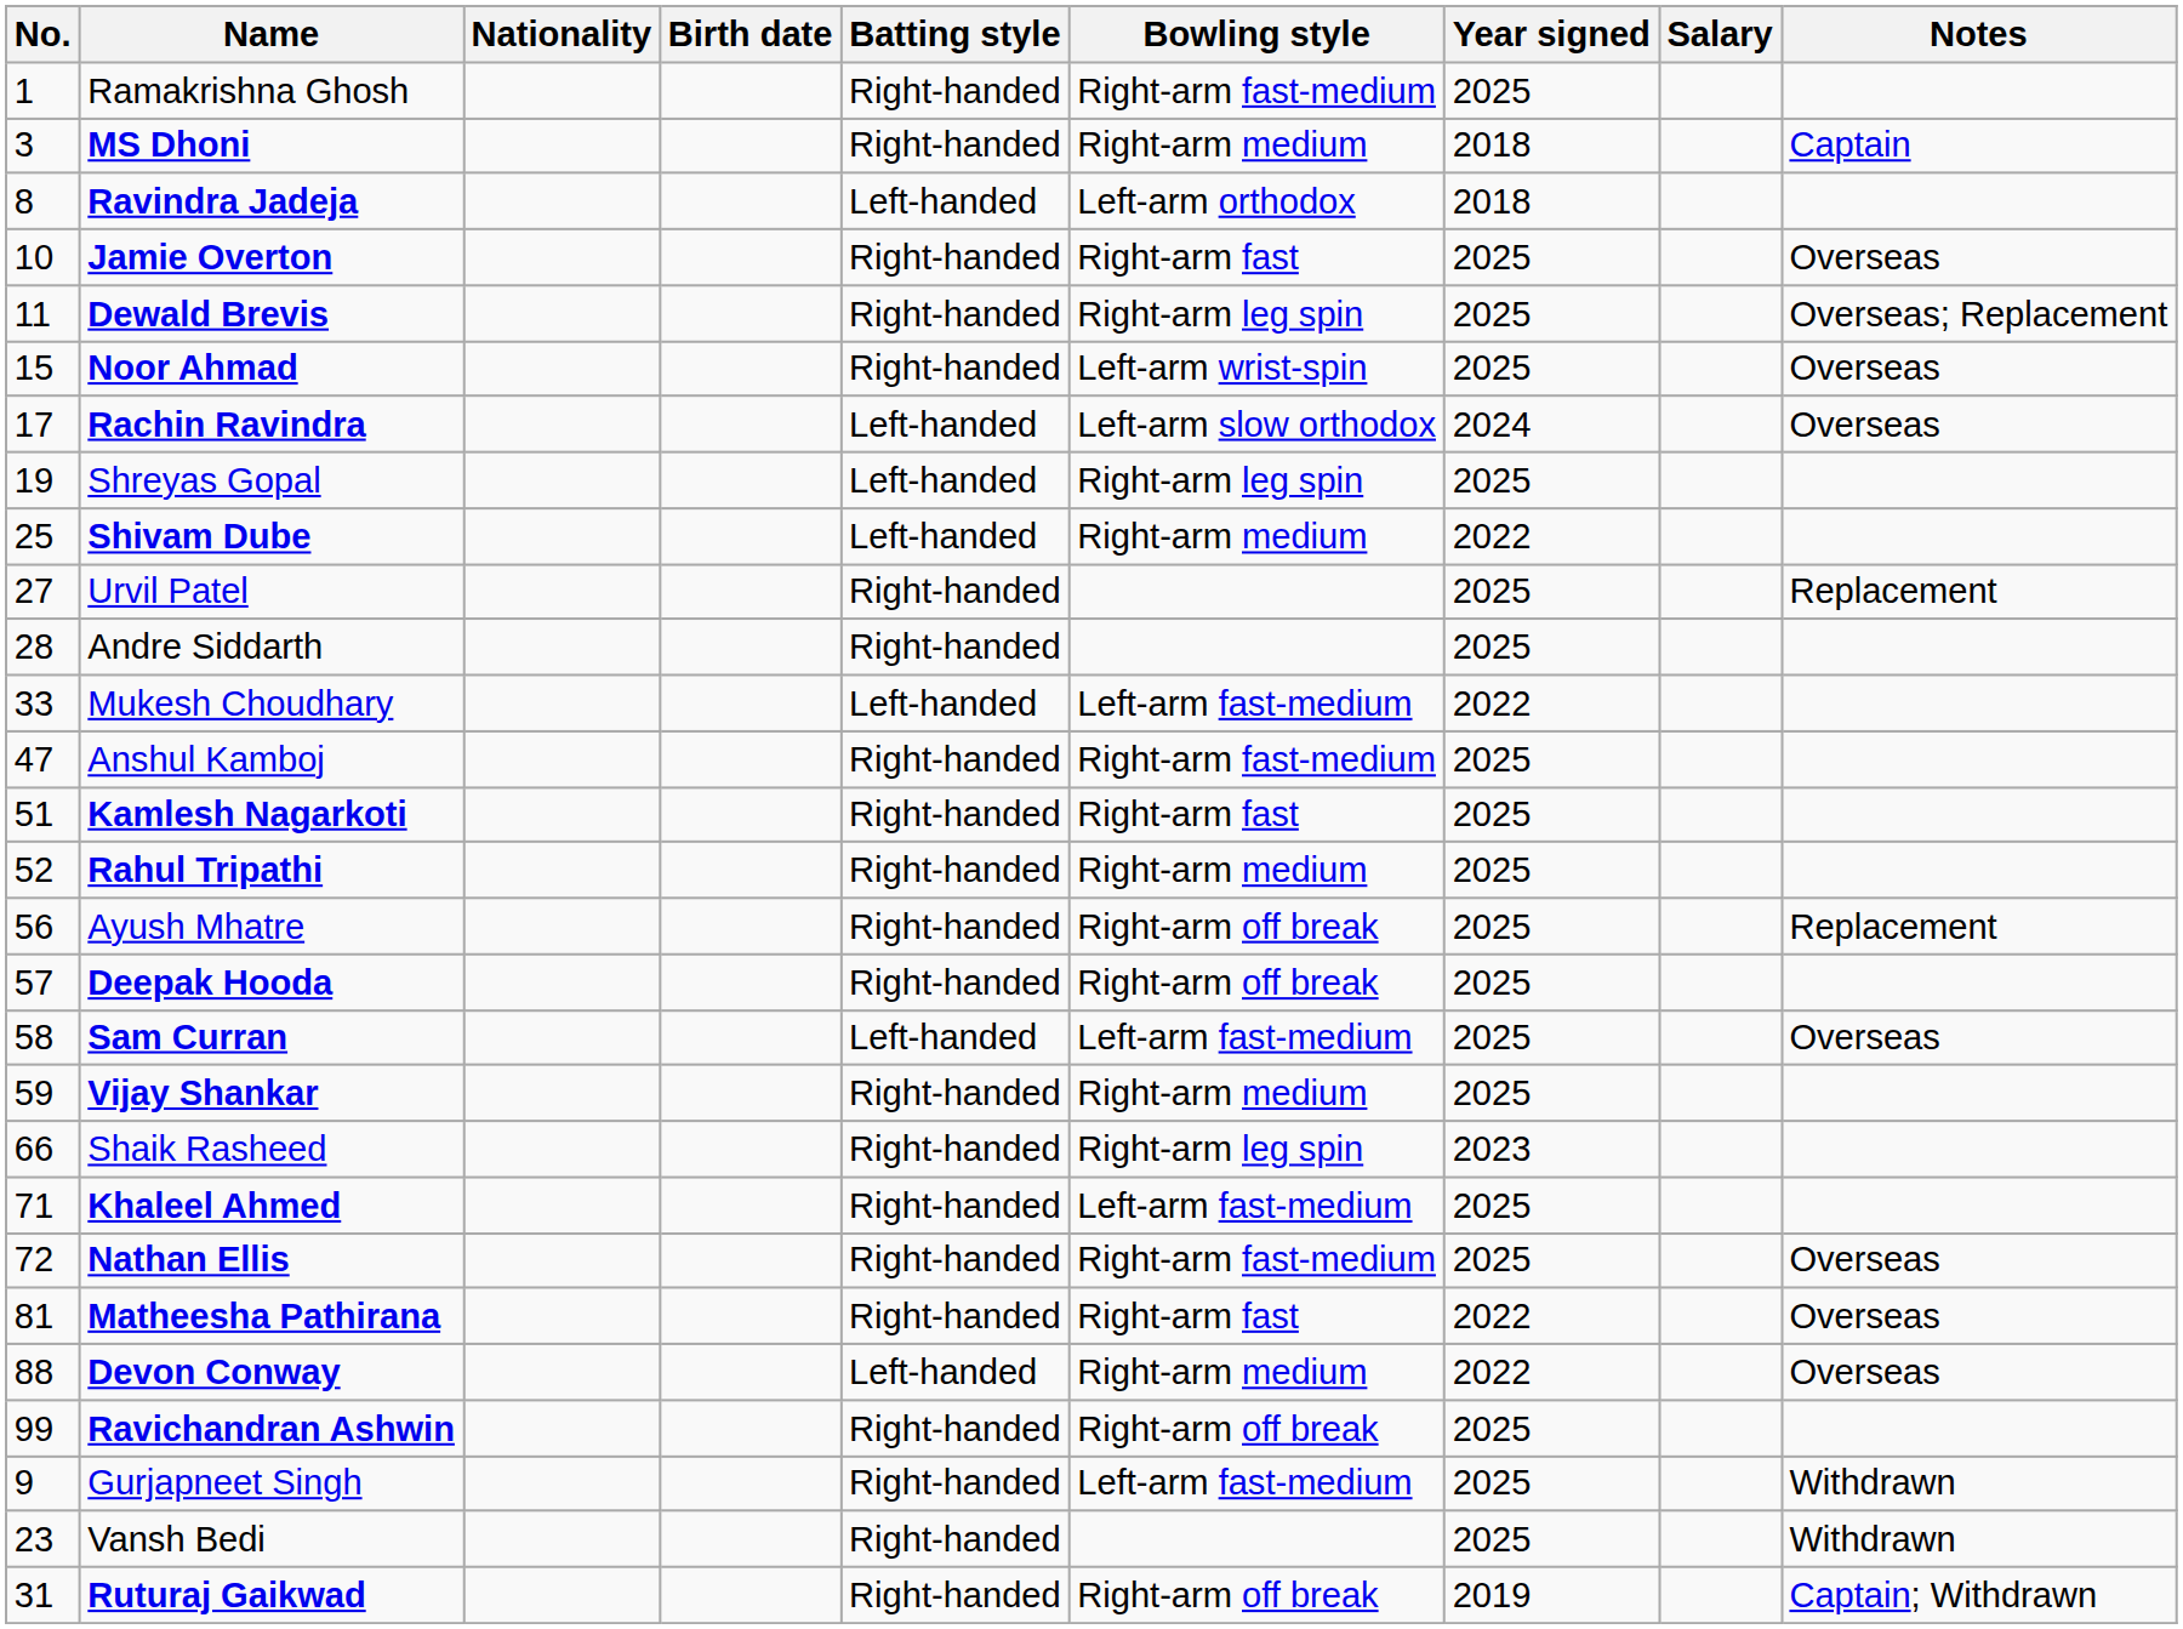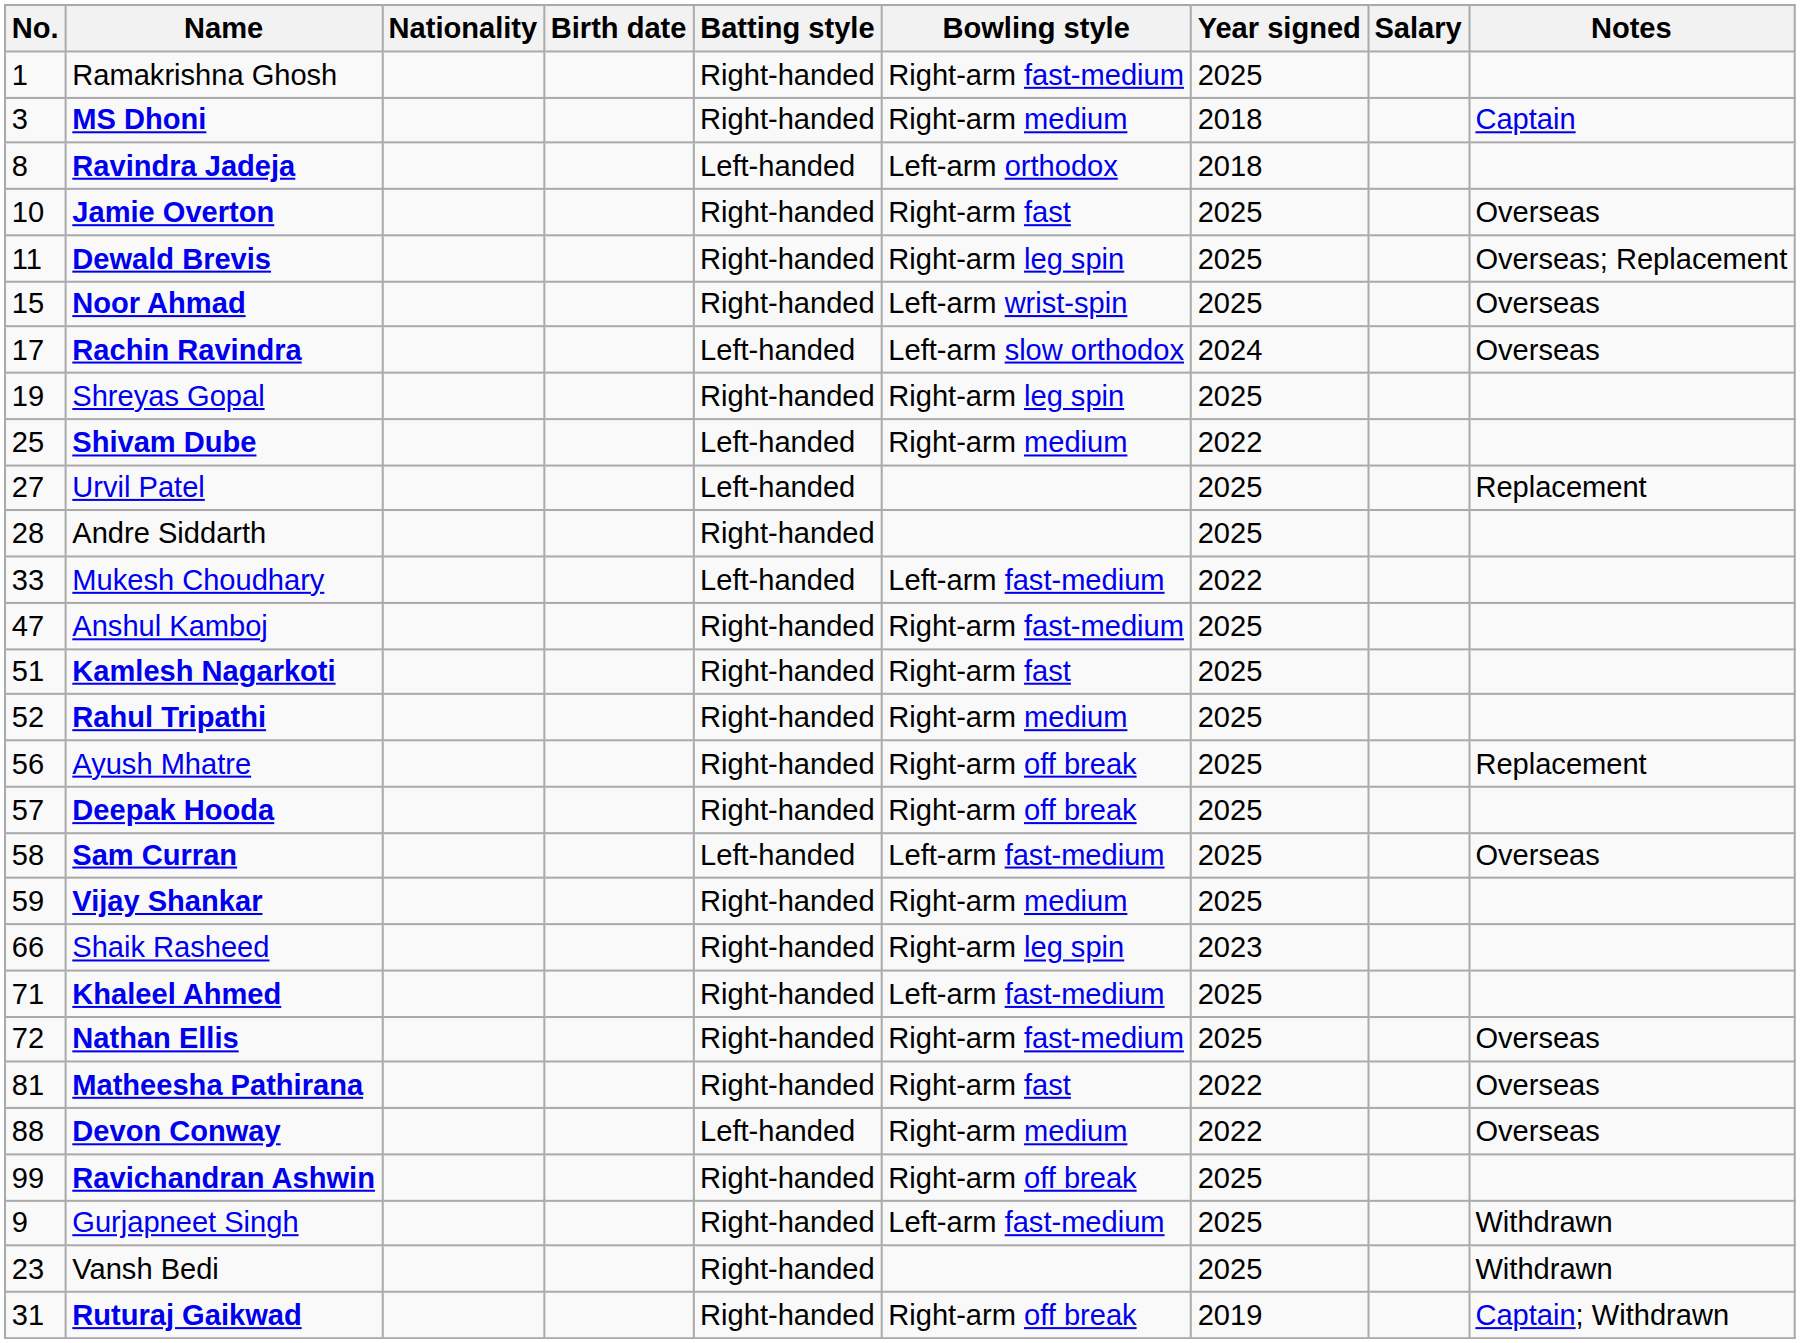 <table class="wikitable" style="font-size:90%;">
 <tr>
 <th>No.</th>
 <th>Name</th>
 <th>Nationality</th>
 <th>Birth date</th>
 <th>Batting style</th>
 <th>Bowling style</th>
 <th>Year signed</th>
 <th>Salary</th>
 <th>Notes</th>
 </tr>
 <tr>
 <td>1</td>
 <td>Ramakrishna Ghosh</td>
 <td></td>
 <td></td>
 <td>Right-handed</td>
 <td>Right-arm <a href='#'>fast-medium</a></td>
 <td>2025</td>
 <td></td>
 <td></td>
 </tr>
 <tr>
 <td>3</td>
 <td><strong><a href='#'>MS Dhoni</a></strong></td>
 <td></td>
 <td></td>
 <td>Right-handed</td>
 <td>Right-arm <a href='#'>medium</a></td>
 <td>2018</td>
 <td></td>
 <td><a href='#'>Captain</a></td>
 </tr>
 <tr>
 <td>8</td>
 <td><strong><a href='#'>Ravindra Jadeja</a></strong></td>
 <td></td>
 <td></td>
 <td>Left-handed</td>
 <td>Left-arm <a href='#'>orthodox</a></td>
 <td>2018</td>
 <td></td>
 <td></td>
 </tr>
 <tr>
 <td>10</td>
 <td><strong><a href='#'>Jamie Overton</a></strong></td>
 <td></td>
 <td></td>
 <td>Right-handed</td>
 <td>Right-arm <a href='#'>fast</a></td>
 <td>2025</td>
 <td></td>
 <td>Overseas</td>
 </tr>
 <tr>
 <td>11</td>
 <td><strong><a href='#'>Dewald Brevis</a></strong></td>
 <td></td>
 <td></td>
 <td>Right-handed</td>
 <td>Right-arm <a href='#'>leg spin</a></td>
 <td>2025</td>
 <td></td>
 <td>Overseas; Replacement</td>
 </tr>
 <tr>
 <td>15</td>
 <td><strong><a href='#'>Noor Ahmad</a></strong></td>
 <td></td>
 <td></td>
 <td>Right-handed</td>
 <td>Left-arm <a href='#'>wrist-spin</a></td>
 <td>2025</td>
 <td></td>
 <td>Overseas</td>
 </tr>
 <tr>
 <td>17</td>
 <td><strong><a href='#'>Rachin Ravindra</a></strong></td>
 <td></td>
 <td></td>
 <td>Left-handed</td>
 <td>Left-arm <a href='#'>slow orthodox</a></td>
 <td>2024</td>
 <td></td>
 <td>Overseas</td>
 </tr>
 <tr>
 <td>19</td>
 <td><a href='#'>Shreyas Gopal</a></td>
 <td></td>
 <td></td>
-<td>Left-handed</td>
+<td>Right-handed</td>
 <td>Right-arm <a href='#'>leg spin</a></td>
 <td>2025</td>
 <td></td>
 <td></td>
 </tr>
 <tr>
 <td>25</td>
 <td><strong><a href='#'>Shivam Dube</a></strong></td>
 <td></td>
 <td></td>
 <td>Left-handed</td>
 <td>Right-arm <a href='#'>medium</a></td>
 <td>2022</td>
 <td></td>
 <td></td>
 </tr>
 <tr>
 <td>27</td>
 <td><a href='#'>Urvil Patel</a></td>
 <td></td>
 <td></td>
-<td>Right-handed</td>
+<td>Left-handed</td>
 <td></td>
 <td>2025</td>
 <td></td>
 <td>Replacement</td>
 </tr>
 <tr>
 <td>28</td>
 <td>Andre Siddarth</td>
 <td></td>
 <td></td>
 <td>Right-handed</td>
 <td></td>
 <td>2025</td>
 <td></td>
 <td></td>
 </tr>
 <tr>
 <td>33</td>
 <td><a href='#'>Mukesh Choudhary</a></td>
 <td></td>
 <td></td>
 <td>Left-handed</td>
 <td>Left-arm <a href='#'>fast-medium</a></td>
 <td>2022</td>
 <td></td>
 <td></td>
 </tr>
 <tr>
 <td>47</td>
 <td><a href='#'>Anshul Kamboj</a></td>
 <td></td>
 <td></td>
 <td>Right-handed</td>
 <td>Right-arm <a href='#'>fast-medium</a></td>
 <td>2025</td>
 <td></td>
 <td></td>
 </tr>
 <tr>
 <td>51</td>
 <td><strong><a href='#'>Kamlesh Nagarkoti</a></strong></td>
 <td></td>
 <td></td>
 <td>Right-handed</td>
 <td>Right-arm <a href='#'>fast</a></td>
 <td>2025</td>
 <td></td>
 <td></td>
 </tr>
 <tr>
 <td>52</td>
 <td><strong><a href='#'>Rahul Tripathi</a></strong></td>
 <td></td>
 <td></td>
 <td>Right-handed</td>
 <td>Right-arm <a href='#'>medium</a></td>
 <td>2025</td>
 <td></td>
 <td></td>
 </tr>
 <tr>
 <td>56</td>
 <td><a href='#'>Ayush Mhatre</a></td>
 <td></td>
 <td></td>
 <td>Right-handed</td>
 <td>Right-arm <a href='#'>off break</a></td>
 <td>2025</td>
 <td></td>
 <td>Replacement</td>
 </tr>
 <tr>
 <td>57</td>
 <td><strong><a href='#'>Deepak Hooda</a></strong></td>
 <td></td>
 <td></td>
 <td>Right-handed</td>
 <td>Right-arm <a href='#'>off break</a></td>
 <td>2025</td>
 <td></td>
 <td></td>
 </tr>
 <tr>
 <td>58</td>
 <td><strong><a href='#'>Sam Curran</a></strong></td>
 <td></td>
 <td></td>
 <td>Left-handed</td>
 <td>Left-arm <a href='#'>fast-medium</a></td>
 <td>2025</td>
 <td></td>
 <td>Overseas</td>
 </tr>
 <tr>
 <td>59</td>
 <td><strong><a href='#'>Vijay Shankar</a></strong></td>
 <td></td>
 <td></td>
 <td>Right-handed</td>
 <td>Right-arm <a href='#'>medium</a></td>
 <td>2025</td>
 <td></td>
 <td></td>
 </tr>
 <tr>
 <td>66</td>
 <td><a href='#'>Shaik Rasheed</a></td>
 <td></td>
 <td></td>
 <td>Right-handed</td>
 <td>Right-arm <a href='#'>leg spin</a></td>
 <td>2023</td>
 <td></td>
 <td></td>
 </tr>
 <tr>
 <td>71</td>
 <td><strong><a href='#'>Khaleel Ahmed</a></strong></td>
 <td></td>
 <td></td>
 <td>Right-handed</td>
 <td>Left-arm <a href='#'>fast-medium</a></td>
 <td>2025</td>
 <td></td>
 <td></td>
 </tr>
 <tr>
 <td>72</td>
 <td><strong><a href='#'>Nathan Ellis</a></strong></td>
 <td></td>
 <td></td>
 <td>Right-handed</td>
 <td>Right-arm <a href='#'>fast-medium</a></td>
 <td>2025</td>
 <td></td>
 <td>Overseas</td>
 </tr>
 <tr>
 <td>81</td>
 <td><strong><a href='#'>Matheesha Pathirana</a></strong></td>
 <td></td>
 <td></td>
 <td>Right-handed</td>
 <td>Right-arm <a href='#'>fast</a></td>
 <td>2022</td>
 <td></td>
 <td>Overseas</td>
 </tr>
 <tr>
 <td>88</td>
 <td><strong><a href='#'>Devon Conway</a></strong></td>
 <td></td>
 <td></td>
 <td>Left-handed</td>
 <td>Right-arm <a href='#'>medium</a></td>
 <td>2022</td>
 <td></td>
 <td>Overseas</td>
 </tr>
 <tr>
 <td>99</td>
 <td><strong><a href='#'>Ravichandran Ashwin</a></strong></td>
 <td></td>
 <td></td>
 <td>Right-handed</td>
 <td>Right-arm <a href='#'>off break</a></td>
 <td>2025</td>
 <td></td>
 <td></td>
 </tr>
 <tr>
 <td>9</td>
 <td><a href='#'>Gurjapneet Singh</a></td>
 <td></td>
 <td></td>
 <td>Right-handed</td>
 <td>Left-arm <a href='#'>fast-medium</a></td>
 <td>2025</td>
 <td></td>
 <td>Withdrawn</td>
 </tr>
 <tr>
 <td>23</td>
 <td>Vansh Bedi</td>
 <td></td>
 <td></td>
 <td>Right-handed</td>
 <td></td>
 <td>2025</td>
 <td></td>
 <td>Withdrawn</td>
 </tr>
 <tr>
 <td>31</td>
 <td><strong><a href='#'>Ruturaj Gaikwad</a></strong></td>
 <td></td>
 <td></td>
 <td>Right-handed</td>
 <td>Right-arm <a href='#'>off break</a></td>
 <td>2019</td>
 <td></td>
 <td><a href='#'>Captain</a>; Withdrawn</td>
 </tr>
 </table>
